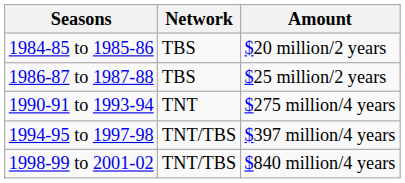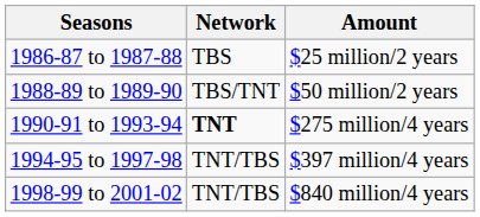 <table class="wikitable">
 <tr>
 <th>Seasons</th>
 <th>Network</th>
 <th>Amount</th>
 </tr>
 <tr>
-<td><a href='#'>1984-85</a> to <a href='#'>1985-86</a></td>
-<td>TBS</td>
-<td><a href='#'>$</a>20 million/2 years</td>
-</tr>
-<tr>
 <td><a href='#'>1986-87</a> to <a href='#'>1987-88</a></td>
 <td>TBS</td>
 <td><a href='#'>$</a>25 million/2 years</td>
 </tr>
 <tr>
+<td><a href='#'>1988-89</a> to <a href='#'>1989-90</a></td>
+<td>TBS/TNT</td>
+<td><a href='#'>$</a>50 million/2 years</td>
+</tr>
+<tr>
 <td><a href='#'>1990-91</a> to <a href='#'>1993-94</a></td>
-<td>TNT</td>
+<td><strong>TNT</strong></td>
 <td><a href='#'>$</a>275 million/4 years</td>
 </tr>
 <tr>
 <td><a href='#'>1994-95</a> to <a href='#'>1997-98</a></td>
 <td>TNT/TBS</td>
 <td><a href='#'>$</a>397 million/4 years</td>
 </tr>
 <tr>
 <td><a href='#'>1998-99</a> to <a href='#'>2001-02</a></td>
 <td>TNT/TBS</td>
 <td><a href='#'>$</a>840 million/4 years</td>
 </tr>
 </table>
